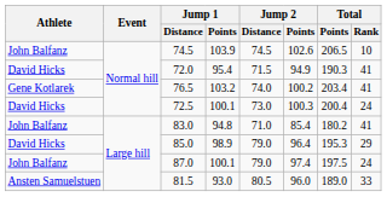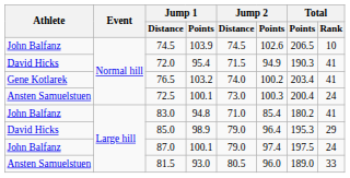 <table class=wikitable style=font-size:90%;text-align:center>
 <tr>
 <th rowspan=2>Athlete</th>
 <th rowspan=2>Event</th>
 <th colspan=2>Jump 1</th>
 <th colspan=2>Jump 2</th>
 <th colspan=2>Total</th>
 </tr>
 <tr style=font-size:95%>
 <th>Distance</th>
 <th>Points</th>
 <th>Distance</th>
 <th>Points</th>
 <th>Points</th>
 <th>Rank</th>
 </tr>
 <tr>
 <td align=left><a href='#'>John Balfanz</a></td>
 <td align=left rowspan=4><a href='#'>Normal hill</a></td>
 <td>74.5</td>
 <td>103.9</td>
 <td>74.5</td>
 <td>102.6</td>
 <td>206.5</td>
 <td>10</td>
 </tr>
 <tr>
 <td align=left><a href='#'>David Hicks</a></td>
 <td>72.0</td>
 <td>95.4</td>
 <td>71.5</td>
 <td>94.9</td>
 <td>190.3</td>
 <td>41</td>
 </tr>
 <tr>
 <td align=left><a href='#'>Gene Kotlarek</a></td>
 <td>76.5</td>
 <td>103.2</td>
 <td>74.0</td>
 <td>100.2</td>
 <td>203.4</td>
 <td>41</td>
 </tr>
 <tr>
-<td align=left><a href='#'>David Hicks</a></td>
+<td align=left><a href='#'>Ansten Samuelstuen</a></td>
 <td>72.5</td>
 <td>100.1</td>
 <td>73.0</td>
 <td>100.3</td>
 <td>200.4</td>
 <td>24</td>
 </tr>
 <tr>
 <td align=left><a href='#'>John Balfanz</a></td>
 <td align=left rowspan=4><a href='#'>Large hill</a></td>
 <td>83.0</td>
 <td>94.8</td>
 <td>71.0</td>
 <td>85.4</td>
 <td>180.2</td>
 <td>41</td>
 </tr>
 <tr>
 <td align=left><a href='#'>David Hicks</a></td>
 <td>85.0</td>
 <td>98.9</td>
 <td>79.0</td>
 <td>96.4</td>
 <td>195.3</td>
 <td>29</td>
 </tr>
 <tr>
 <td align=left><a href='#'>John Balfanz</a></td>
 <td>87.0</td>
 <td>100.1</td>
 <td>79.0</td>
 <td>97.4</td>
 <td>197.5</td>
 <td>24</td>
 </tr>
 <tr>
 <td align=left><a href='#'>Ansten Samuelstuen</a></td>
 <td>81.5</td>
 <td>93.0</td>
 <td>80.5</td>
 <td>96.0</td>
 <td>189.0</td>
 <td>33</td>
 </tr>
 </table>
